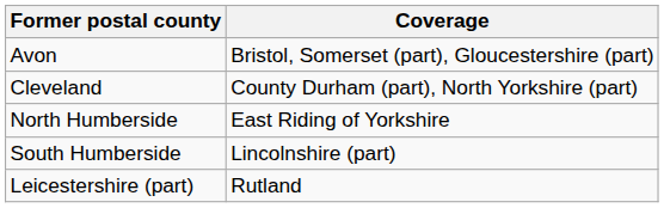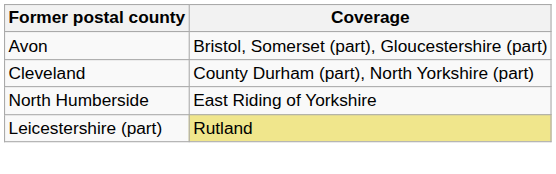 <table class="wikitable">
 <tr>
 <th scope="col">Former postal county</th>
 <th scope="col">Coverage</th>
 </tr>
 <tr>
 <td>Avon</td>
 <td>Bristol, Somerset (part), Gloucestershire (part)</td>
 </tr>
 <tr>
 <td>Cleveland</td>
 <td>County Durham (part), North Yorkshire (part)</td>
 </tr>
 <tr>
 <td>North Humberside</td>
 <td>East Riding of Yorkshire</td>
 </tr>
 <tr>
-<td>South Humberside</td>
-<td>Lincolnshire (part)</td>
-</tr>
-<tr>
 <td>Leicestershire (part)</td>
-<td>Rutland</td>
+<td style="background: khaki;">Rutland</td>
 </tr>
 </table>
